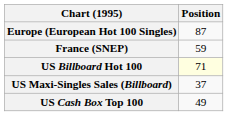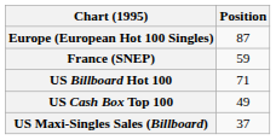 <table class="wikitable sortable plainrowheaders" style="text-align:center">
 <tr>
 <th>Chart (1995)</th>
 <th>Position</th>
 </tr>
 <tr>
 <th scope="row">Europe (European Hot 100 Singles)</th>
 <td>87</td>
 </tr>
 <tr>
 <th scope="row">France (SNEP)</th>
 <td>59</td>
 </tr>
 <tr>
 <th scope="row">US <em>Billboard</em> Hot 100</th>
-<td style="background: lightyellow;">71</td>
+<td>71</td>
+</tr>
+<tr>
+<th scope="row">US <em>Cash Box</em> Top 100</th>
+<td>49</td>
 </tr>
 <tr>
 <th scope="row">US Maxi-Singles Sales (<em>Billboard</em>)</th>
 <td>37</td>
 </tr>
-<tr>
-<th scope="row">US <em>Cash Box</em> Top 100</th>
-<td>49</td>
-</tr>
 </table>
